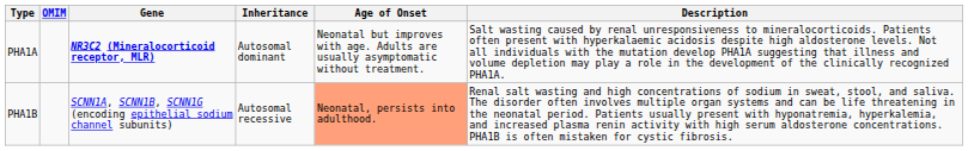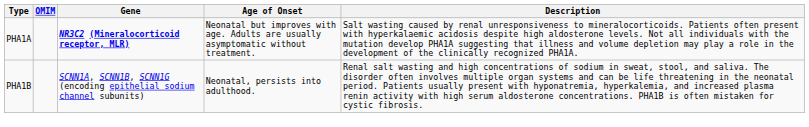 <table class="wikitable">
 <tr>
 <th>Type</th>
 <th><a href='#'>OMIM</a></th>
 <th>Gene</th>
-<th>Inheritance</th>
 <th>Age of Onset</th>
 <th>Description</th>
 </tr>
 <tr>
 <td>PHA1A</td>
 <td></td>
 <td><strong><em><a href='#'>NR3C2</a></em> <a href='#'>(Mineralocorticoid receptor, MLR)</a></strong></td>
-<td>Autosomal dominant</td>
 <td>Neonatal but improves with age. Adults are usually asymptomatic without treatment.</td>
 <td>Salt wasting caused by renal unresponsiveness to mineralocorticoids. Patients often present with hyperkalaemic acidosis despite high aldosterone levels. Not all individuals with the mutation develop PHA1A suggesting that illness and volume depletion may play a role in the development of the clinically recognized PHA1A.</td>
 </tr>
 <tr>
 <td>PHA1B</td>
 <td></td>
 <td><em><a href='#'>SCNN1A</a></em>, <em><a href='#'>SCNN1B</a></em>, <em><a href='#'>SCNN1G</a></em> (encoding <a href='#'>epithelial sodium channel</a> subunits)</td>
-<td>Autosomal recessive</td>
-<td style="background: lightsalmon;">Neonatal, persists into adulthood.</td>
+<td>Neonatal, persists into adulthood.</td>
 <td>Renal salt wasting and high concentrations of sodium in sweat, stool, and saliva. The disorder often involves multiple organ systems and can be life threatening in the neonatal period. Patients usually present with hyponatremia, hyperkalemia, and increased plasma renin activity with high serum aldosterone concentrations. PHA1B is often mistaken for cystic fibrosis.</td>
 </tr>
 </table>
